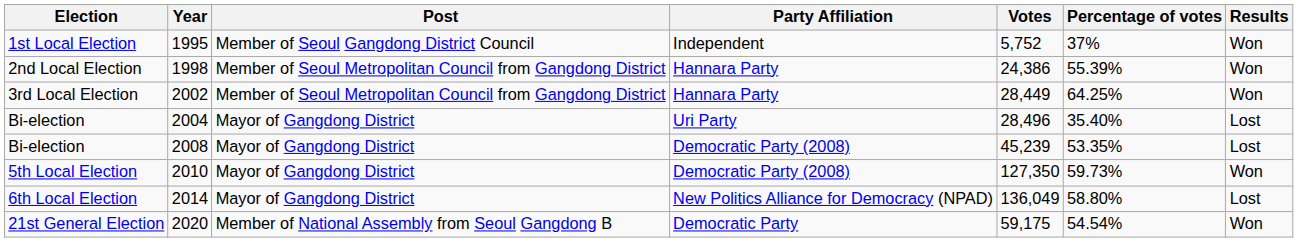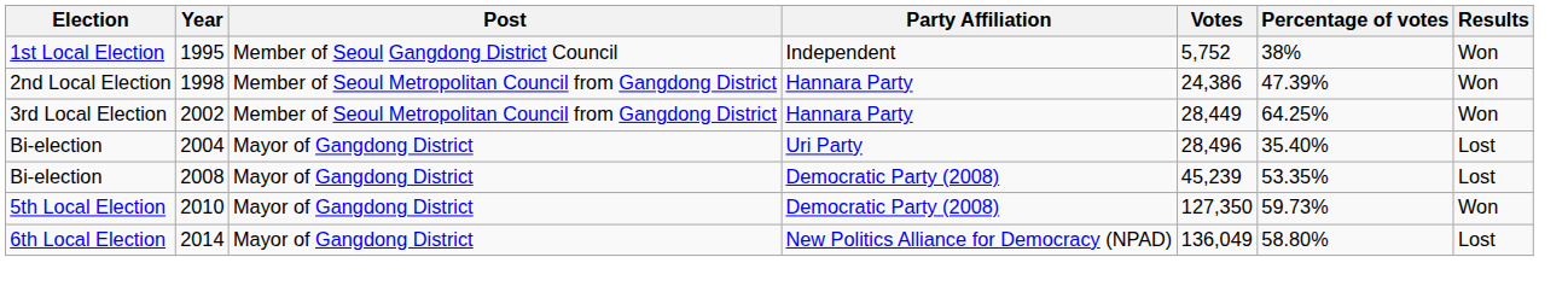 <table class="wikitable">
 <tr>
 <th>Election</th>
 <th>Year</th>
 <th>Post</th>
 <th>Party Affiliation</th>
 <th>Votes</th>
 <th>Percentage of votes</th>
 <th>Results</th>
 </tr>
 <tr>
 <td><a href='#'>1st Local Election</a></td>
 <td>1995</td>
 <td>Member of <a href='#'>Seoul</a> <a href='#'>Gangdong District</a> Council</td>
 <td>Independent</td>
 <td>5,752</td>
-<td>37%</td>
+<td>38%</td>
 <td>Won</td>
 </tr>
 <tr>
 <td>2nd Local Election</td>
 <td>1998</td>
 <td>Member of <a href='#'>Seoul Metropolitan Council</a> from <a href='#'>Gangdong District</a></td>
 <td><a href='#'>Hannara Party</a></td>
 <td>24,386</td>
-<td>55.39%</td>
+<td>47.39%</td>
 <td>Won</td>
 </tr>
 <tr>
 <td>3rd Local Election</td>
 <td>2002</td>
 <td>Member of <a href='#'>Seoul Metropolitan Council</a> from <a href='#'>Gangdong District</a></td>
 <td><a href='#'>Hannara Party</a></td>
 <td>28,449</td>
 <td>64.25%</td>
 <td>Won</td>
 </tr>
 <tr>
 <td>Bi-election</td>
 <td>2004</td>
 <td>Mayor of <a href='#'>Gangdong District</a></td>
 <td><a href='#'>Uri Party</a></td>
 <td>28,496</td>
 <td>35.40%</td>
 <td>Lost</td>
 </tr>
 <tr>
 <td>Bi-election</td>
 <td>2008</td>
 <td>Mayor of <a href='#'>Gangdong District</a></td>
 <td><a href='#'>Democratic Party (2008)</a></td>
 <td>45,239</td>
 <td>53.35%</td>
 <td>Lost</td>
 </tr>
 <tr>
 <td><a href='#'>5th Local Election</a></td>
 <td>2010</td>
 <td>Mayor of <a href='#'>Gangdong District</a></td>
 <td><a href='#'>Democratic Party (2008)</a></td>
 <td>127,350</td>
 <td>59.73%</td>
 <td>Won</td>
 </tr>
 <tr>
 <td><a href='#'>6th Local Election</a></td>
 <td>2014</td>
 <td>Mayor of <a href='#'>Gangdong District</a></td>
 <td><a href='#'>New Politics Alliance for Democracy</a> (NPAD)</td>
 <td>136,049</td>
 <td>58.80%</td>
 <td>Lost</td>
 </tr>
-<tr>
-<td><a href='#'>21st General Election</a></td>
-<td>2020</td>
-<td>Member of <a href='#'>National Assembly</a> from <a href='#'>Seoul</a> <a href='#'>Gangdong</a> B</td>
-<td><a href='#'>Democratic Party</a></td>
-<td>59,175</td>
-<td>54.54%</td>
-<td>Won</td>
-</tr>
 </table>
